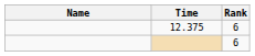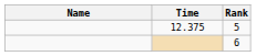 <table class="wikitable" style="text-align:center;">
 <tr>
 <th style="width:15em">Name</th>
 <th style="width:7em">Time</th>
 <th>Rank</th>
 </tr>
 <tr>
 <td align=left></td>
 <td>12.375</td>
-<td>6</td>
+<td>5</td>
 </tr>
 <tr>
 <td align=left></td>
 <td bgcolor=wheat></td>
 <td>6</td>
 </tr>
 </table>
